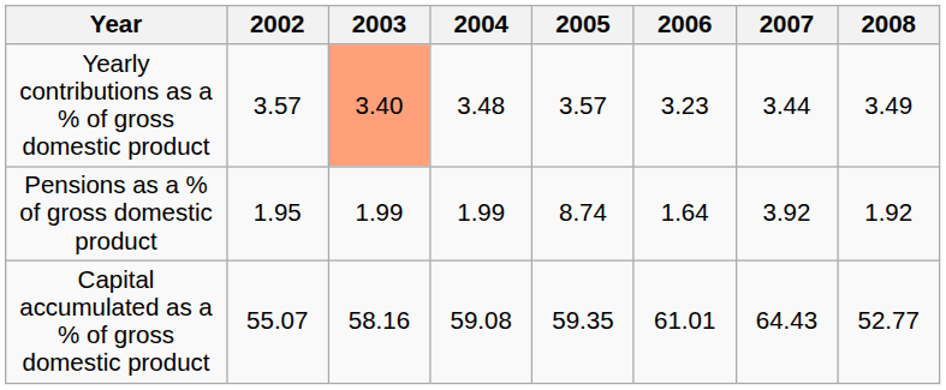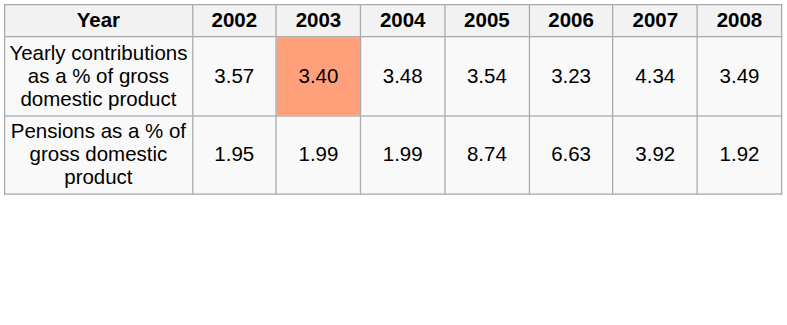 <table class="wikitable">
 <tr class="hintergrundfarbe5">
 <th style="width:10.5em;" style="text-align:left;">Year</th>
 <th style="width:4.5em;">2002</th>
 <th style="width:4.5em;">2003</th>
 <th style="width:4.5em;">2004</th>
 <th style="width:4.5em;">2005</th>
 <th style="width:4.5em;">2006</th>
 <th style="width:4.5em;">2007</th>
 <th style="width:4.5em;">2008</th>
 </tr>
 <tr>
 <td style="text-align: center;" style="text-align:left;">Yearly contributions as a % of gross domestic product</td>
 <td style="text-align: center;">3.57</td>
 <td style="background: lightsalmon; text-align: center;">3.40</td>
 <td style="text-align: center;">3.48</td>
-<td style="text-align: center;">3.57</td>
+<td style="text-align: center;">3.54</td>
 <td style="text-align: center;">3.23</td>
-<td style="text-align: center;">3.44</td>
+<td style="text-align: center;">4.34</td>
 <td style="text-align: center;">3.49</td>
 </tr>
 <tr>
 <td style="text-align: center;" style="text-align:left;">Pensions as a % of gross domestic product</td>
 <td style="text-align: center;">1.95</td>
 <td style="text-align: center;">1.99</td>
 <td style="text-align: center;">1.99</td>
 <td style="text-align: center;">8.74</td>
-<td style="text-align: center;">1.64</td>
+<td style="text-align: center;">6.63</td>
 <td style="text-align: center;">3.92</td>
 <td style="text-align: center;">1.92</td>
 </tr>
-<tr>
-<td style="text-align: center;" style="text-align:left;">Capital accumulated as a % of gross domestic product</td>
-<td style="text-align: center;">55.07</td>
-<td style="text-align: center;">58.16</td>
-<td style="text-align: center;">59.08</td>
-<td style="text-align: center;">59.35</td>
-<td style="text-align: center;">61.01</td>
-<td style="text-align: center;">64.43</td>
-<td style="text-align: center;">52.77</td>
-</tr>
 </table>
